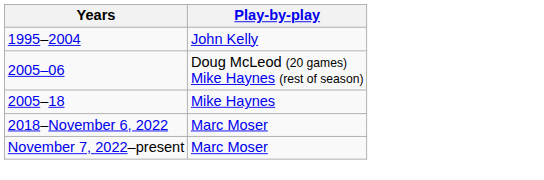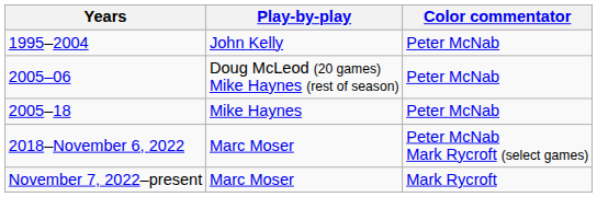 <table class="wikitable">
 <tr>
 <th>Years</th>
 <th><a href='#'>Play-by-play</a></th>
+<th><a href='#'>Color commentator</a></th>
 </tr>
 <tr>
 <td><a href='#'>1995</a>–<a href='#'>2004</a></td>
 <td><a href='#'>John Kelly</a></td>
+<td><a href='#'>Peter McNab</a></td>
 </tr>
 <tr>
 <td><a href='#'>2005–06</a></td>
 <td>Doug McLeod <small>(20 games)</small><br><a href='#'>Mike Haynes</a> <small>(rest of season)</small></td>
+<td><a href='#'>Peter McNab</a></td>
 </tr>
 <tr>
 <td><a href='#'>2005</a>–<a href='#'>18</a></td>
 <td><a href='#'>Mike Haynes</a></td>
+<td><a href='#'>Peter McNab</a></td>
 </tr>
 <tr>
 <td><a href='#'>2018</a>–<a href='#'>November 6, 2022</a></td>
 <td><a href='#'>Marc Moser</a></td>
+<td><a href='#'>Peter McNab</a><br><a href='#'>Mark Rycroft</a> <small>(select games)</small></td>
 </tr>
 <tr>
 <td><a href='#'>November 7, 2022</a>–present</td>
 <td><a href='#'>Marc Moser</a></td>
+<td><a href='#'>Mark Rycroft</a></td>
 </tr>
 </table>
